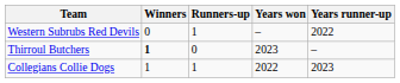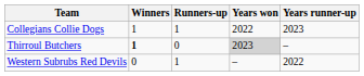 <table class="wikitable sortable">
 <tr>
 <th>Team</th>
 <th>Winners</th>
 <th>Runners-up</th>
 <th>Years won</th>
 <th>Years runner-up</th>
 </tr>
 <tr>
+<td> <a href='#'>Collegians Collie Dogs</a></td>
+<td>1</td>
+<td>1</td>
+<td>2022</td>
+<td>2023</td>
+</tr>
+<tr>
+<td> <a href='#'>Thirroul Butchers</a></td>
+<td><strong>1</strong></td>
+<td>0</td>
+<td style="background: lightgrey;">2023</td>
+<td>–</td>
+</tr>
+<tr>
 <td> <a href='#'>Western Subrubs Red Devils</a></td>
 <td>0</td>
 <td>1</td>
 <td>–</td>
 <td>2022</td>
 </tr>
-<tr>
-<td> <a href='#'>Thirroul Butchers</a></td>
-<td><strong>1</strong></td>
-<td>0</td>
-<td>2023</td>
-<td>–</td>
-</tr>
-<tr>
-<td> <a href='#'>Collegians Collie Dogs</a></td>
-<td>1</td>
-<td>1</td>
-<td>2022</td>
-<td>2023</td>
-</tr>
 </table>
